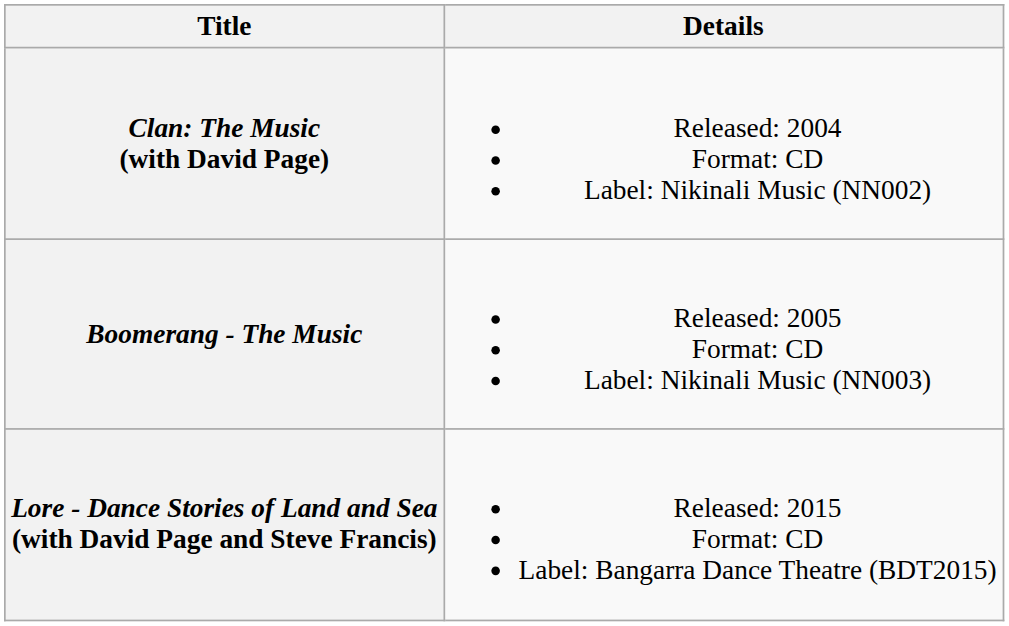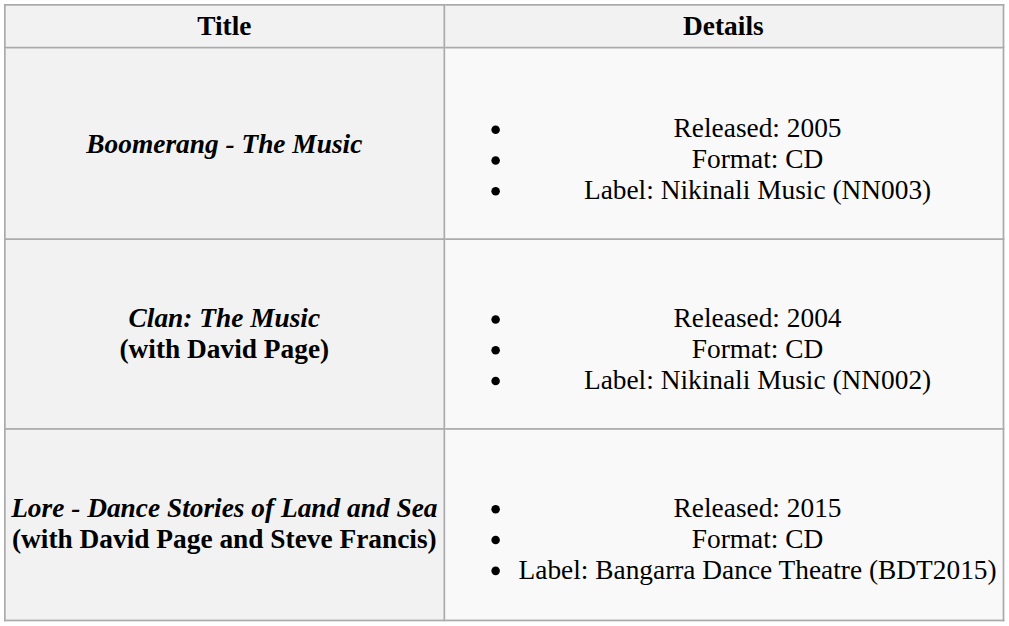 <table class="wikitable plainrowheaders" style="text-align:center;" border="1">
 <tr>
 <th>Title</th>
 <th>Details</th>
 </tr>
 <tr>
+<th scope="row"><em>Boomerang - The Music</em></th>
+<td><br><ul><li>Released: 2005</li><li>Format: CD</li><li>Label: Nikinali Music (NN003)</li></ul></td>
+</tr>
+<tr>
 <th scope="row"><em>Clan: The Music</em> <br> (with David Page)</th>
 <td><br><ul><li>Released: 2004</li><li>Format: CD</li><li>Label: Nikinali Music (NN002)</li></ul></td>
-</tr>
-<tr>
-<th scope="row"><em>Boomerang - The Music</em></th>
-<td><br><ul><li>Released: 2005</li><li>Format: CD</li><li>Label: Nikinali Music (NN003)</li></ul></td>
 </tr>
 <tr>
 <th scope="row"><em>Lore - Dance Stories of Land and Sea</em> <br> (with David Page and Steve Francis)</th>
 <td><br><ul><li>Released: 2015</li><li>Format: CD</li><li>Label: Bangarra Dance Theatre  (BDT2015)</li></ul></td>
 </tr>
 </table>
